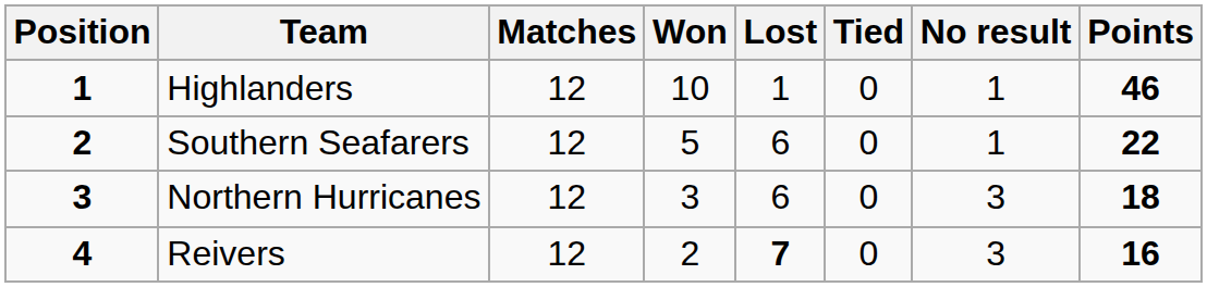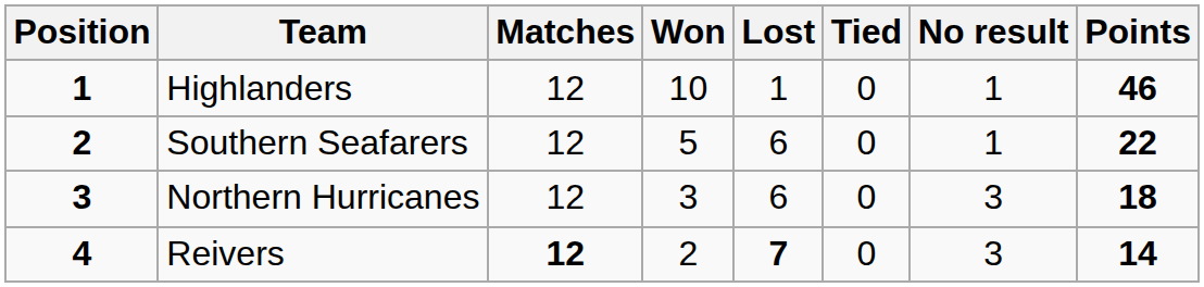 <table class="wikitable" style="text-align:center;">
 <tr>
 <th>Position</th>
 <th>Team</th>
 <th>Matches</th>
 <th>Won</th>
 <th>Lost</th>
 <th>Tied</th>
 <th>No result</th>
 <th>Points</th>
 </tr>
 <tr>
 <td><strong>1</strong></td>
 <td style="text-align:left;">Highlanders</td>
 <td>12</td>
 <td>10</td>
 <td>1</td>
 <td>0</td>
 <td>1</td>
 <td><strong>46</strong></td>
 </tr>
 <tr>
 <td><strong>2</strong></td>
 <td style="text-align:left;">Southern Seafarers</td>
 <td>12</td>
 <td>5</td>
 <td>6</td>
 <td>0</td>
 <td>1</td>
 <td><strong>22</strong></td>
 </tr>
 <tr>
 <td><strong>3</strong></td>
 <td style="text-align:left;">Northern Hurricanes</td>
 <td>12</td>
 <td>3</td>
 <td>6</td>
 <td>0</td>
 <td>3</td>
 <td><strong>18</strong></td>
 </tr>
 <tr>
 <td><strong>4</strong></td>
 <td style="text-align:left;">Reivers</td>
-<td>12</td>
+<td><strong>12</strong></td>
 <td>2</td>
 <td><strong>7</strong></td>
 <td>0</td>
 <td>3</td>
-<td><strong>16</strong></td>
+<td><strong>14</strong></td>
 </tr>
 <tr>
 </tr>
 </table>
